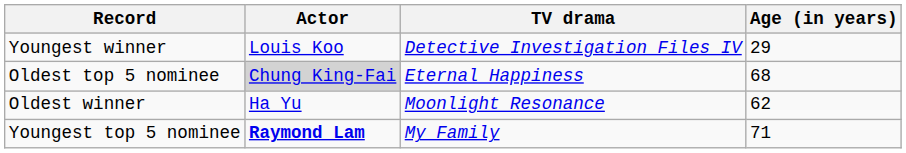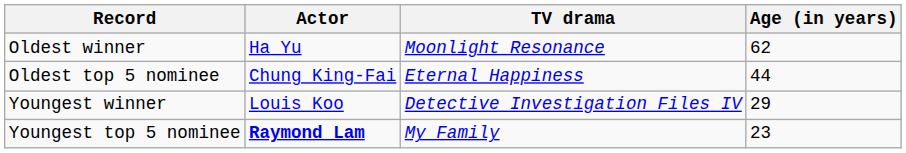 <table class="wikitable sortable plainrowheaders">
 <tr>
 <th scope="col">Record</th>
 <th scope="col">Actor</th>
 <th scope="col">TV drama</th>
 <th scope="col">Age (in years)</th>
 </tr>
 <tr>
+<td>Oldest winner</td>
+<td><a href='#'>Ha Yu</a></td>
+<td><em><a href='#'>Moonlight Resonance</a></em></td>
+<td>62</td>
+</tr>
+<tr>
+<td>Oldest top 5 nominee</td>
+<td><a href='#'>Chung King-Fai</a></td>
+<td><em><a href='#'>Eternal Happiness</a></em></td>
+<td>44</td>
+</tr>
+<tr>
 <td>Youngest winner</td>
 <td><a href='#'>Louis Koo</a></td>
 <td><em><a href='#'>Detective Investigation Files IV</a></em></td>
 <td>29</td>
 </tr>
 <tr>
-<td>Oldest top 5 nominee</td>
-<td style="background: lightgrey;"><a href='#'>Chung King-Fai</a></td>
-<td><em><a href='#'>Eternal Happiness</a></em></td>
-<td>68</td>
-</tr>
-<tr>
-<td>Oldest winner</td>
-<td><a href='#'>Ha Yu</a></td>
-<td><em><a href='#'>Moonlight Resonance</a></em></td>
-<td>62</td>
-</tr>
-<tr>
 <td>Youngest top 5 nominee</td>
 <td><strong><a href='#'>Raymond Lam</a></strong></td>
 <td><em><a href='#'>My Family</a></em></td>
-<td>71</td>
+<td>23</td>
 </tr>
 </table>
